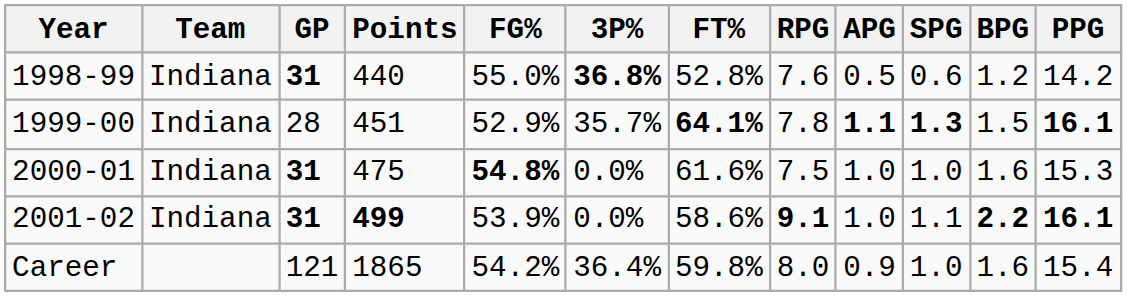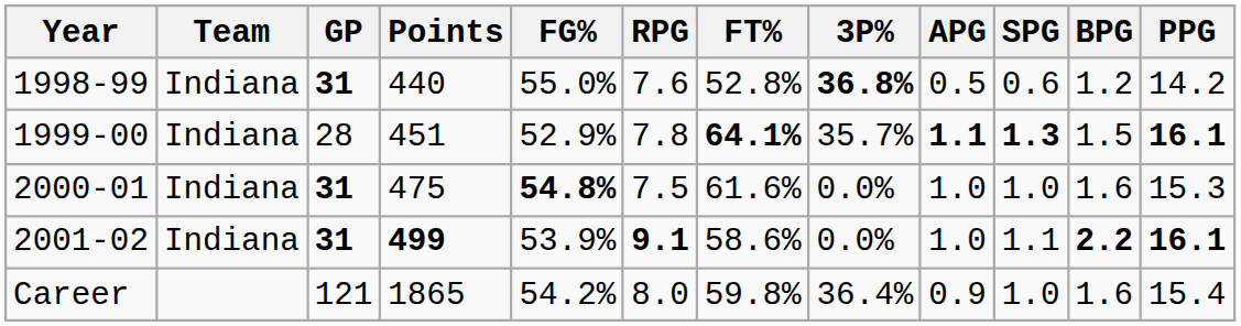 <table class="wikitable">
 <tr>
 <th><strong>Year</strong></th>
 <th><strong>Team</strong></th>
 <th><strong>GP</strong></th>
 <th><strong>Points</strong></th>
 <th><strong>FG%</strong></th>
+<th><strong>RPG</strong></th>
+<th><strong>FT%</strong></th>
 <th><strong>3P%</strong></th>
-<th><strong>FT%</strong></th>
-<th><strong>RPG</strong></th>
 <th><strong>APG</strong></th>
 <th><strong>SPG</strong></th>
 <th><strong>BPG</strong></th>
 <th><strong>PPG</strong></th>
 </tr>
 <tr>
 <td>1998-99</td>
 <td>Indiana</td>
 <td><strong>31</strong></td>
 <td>440</td>
 <td>55.0%</td>
+<td>7.6</td>
+<td>52.8%</td>
 <td><strong>36.8%</strong></td>
-<td>52.8%</td>
-<td>7.6</td>
 <td>0.5</td>
 <td>0.6</td>
 <td>1.2</td>
 <td>14.2</td>
 </tr>
 <tr>
 <td>1999-00</td>
 <td>Indiana</td>
 <td>28</td>
 <td>451</td>
 <td>52.9%</td>
+<td>7.8</td>
+<td><strong>64.1%</strong></td>
 <td>35.7%</td>
-<td><strong>64.1%</strong></td>
-<td>7.8</td>
 <td><strong>1.1</strong></td>
 <td><strong>1.3</strong></td>
 <td>1.5</td>
 <td><strong>16.1</strong></td>
 </tr>
 <tr>
 <td>2000-01</td>
 <td>Indiana</td>
 <td><strong>31</strong></td>
 <td>475</td>
 <td><strong>54.8%</strong></td>
+<td>7.5</td>
+<td>61.6%</td>
 <td>0.0%</td>
-<td>61.6%</td>
-<td>7.5</td>
 <td>1.0</td>
 <td>1.0</td>
 <td>1.6</td>
 <td>15.3</td>
 </tr>
 <tr>
 <td>2001-02</td>
 <td>Indiana</td>
 <td><strong>31</strong></td>
 <td><strong>499</strong></td>
 <td>53.9%</td>
+<td><strong>9.1</strong></td>
+<td>58.6%</td>
 <td>0.0%</td>
-<td>58.6%</td>
-<td><strong>9.1</strong></td>
 <td>1.0</td>
 <td>1.1</td>
 <td><strong>2.2</strong></td>
 <td><strong>16.1</strong></td>
 </tr>
 <tr>
 <td>Career</td>
 <td></td>
 <td>121</td>
 <td>1865</td>
 <td>54.2%</td>
+<td>8.0</td>
+<td>59.8%</td>
 <td>36.4%</td>
-<td>59.8%</td>
-<td>8.0</td>
 <td>0.9</td>
 <td>1.0</td>
 <td>1.6</td>
 <td>15.4</td>
 </tr>
 </table>
